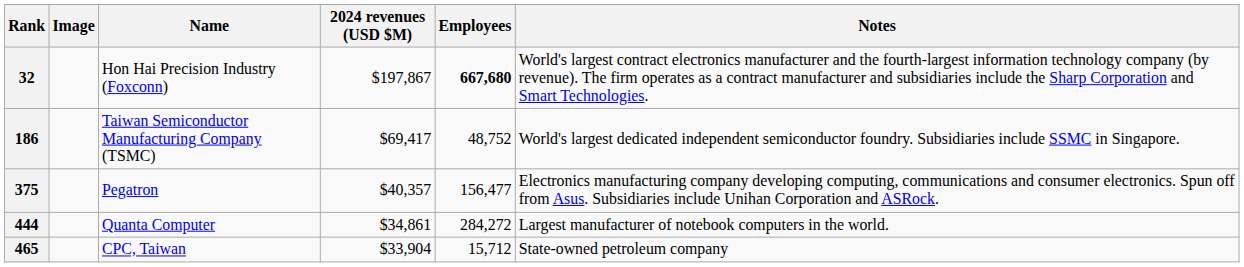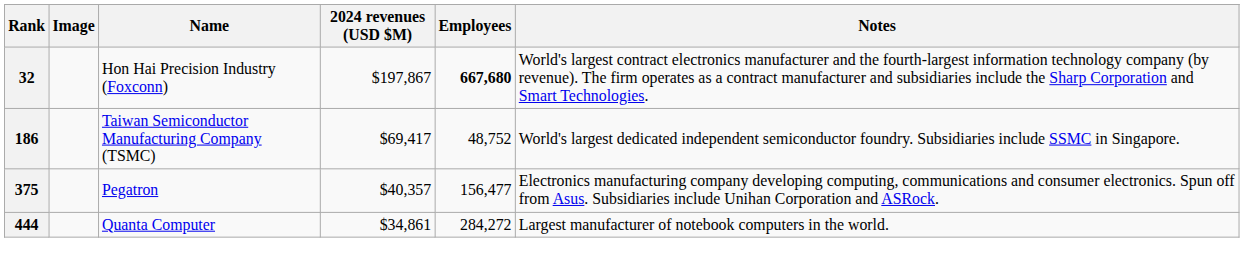 <table class="wikitable sortable plainrowheaders">
 <tr>
 </tr>
 <tr>
 <th scope="col">Rank</th>
 <th scope="col">Image</th>
 <th scope="col">Name</th>
 <th scope="col">2024 revenues (USD $M)</th>
 <th scope="col">Employees</th>
 <th scope="col">Notes</th>
 </tr>
 <tr>
 <th scope="row">32</th>
 <td></td>
 <td>Hon Hai Precision Industry (<a href='#'>Foxconn</a>)</td>
 <td align="right">$197,867</td>
 <td align="right"><strong>667,680</strong></td>
 <td>World's largest contract electronics manufacturer and the fourth-largest information technology company (by revenue). The firm operates as a contract manufacturer and subsidiaries include the <a href='#'>Sharp Corporation</a> and <a href='#'>Smart Technologies</a>.</td>
 </tr>
 <tr>
 <th scope="row">186</th>
 <td></td>
 <td><a href='#'>Taiwan Semiconductor Manufacturing Company</a> (TSMC)</td>
 <td align="right">$69,417</td>
 <td align="right">48,752</td>
 <td>World's largest dedicated independent semiconductor foundry. Subsidiaries include <a href='#'>SSMC</a> in Singapore.</td>
 </tr>
 <tr>
 <th scope="row">375</th>
 <td></td>
 <td><a href='#'>Pegatron</a></td>
 <td align="right">$40,357</td>
 <td align="right">156,477</td>
 <td>Electronics manufacturing company developing computing, communications and consumer electronics. Spun off from <a href='#'>Asus</a>. Subsidiaries include Unihan Corporation and <a href='#'>ASRock</a>.</td>
 </tr>
 <tr>
 <th scope="row">444</th>
 <td></td>
 <td><a href='#'>Quanta Computer</a></td>
 <td align="right">$34,861</td>
 <td align="right">284,272</td>
 <td>Largest manufacturer of notebook computers in the world.</td>
 </tr>
-<tr>
-<th scope="row">465</th>
-<td></td>
-<td><a href='#'>CPC, Taiwan</a></td>
-<td align="right">$33,904</td>
-<td align="right">15,712</td>
-<td>State-owned petroleum company</td>
-</tr>
 </table>
